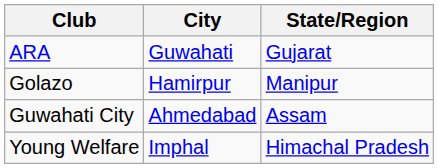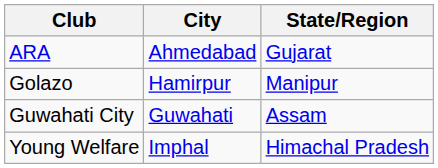 <table class="wikitable">
 <tr>
 <th>Club</th>
 <th>City</th>
 <th>State/Region</th>
 </tr>
 <tr>
 <td><a href='#'>ARA</a></td>
-<td><a href='#'>Guwahati</a></td>
+<td><a href='#'>Ahmedabad</a></td>
 <td><a href='#'>Gujarat</a></td>
 </tr>
 <tr>
 <td>Golazo</td>
 <td><a href='#'>Hamirpur</a></td>
 <td><a href='#'>Manipur</a></td>
 </tr>
 <tr>
 <td>Guwahati City</td>
-<td><a href='#'>Ahmedabad</a></td>
+<td><a href='#'>Guwahati</a></td>
 <td><a href='#'>Assam</a></td>
 </tr>
 <tr>
 <td>Young Welfare</td>
 <td><a href='#'>Imphal</a></td>
 <td><a href='#'>Himachal Pradesh</a></td>
 </tr>
 </table>
